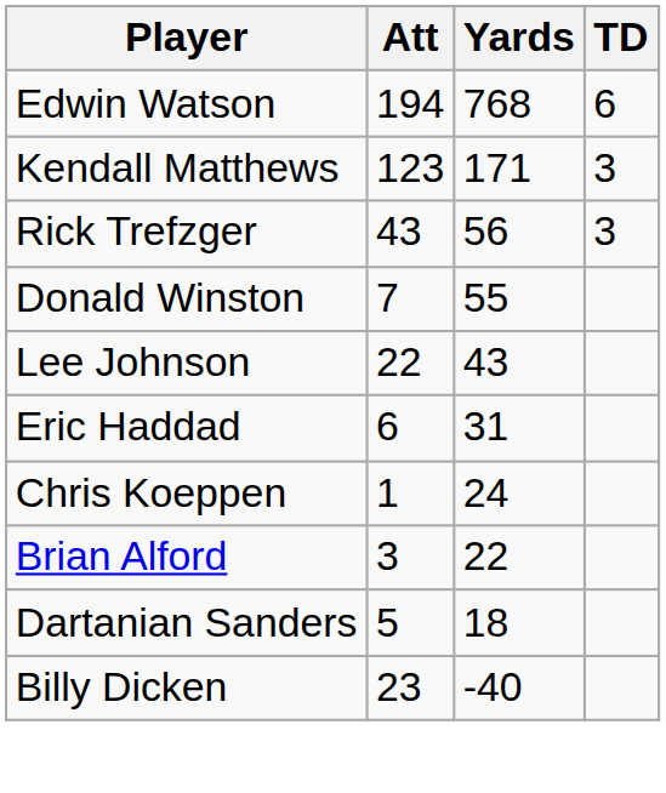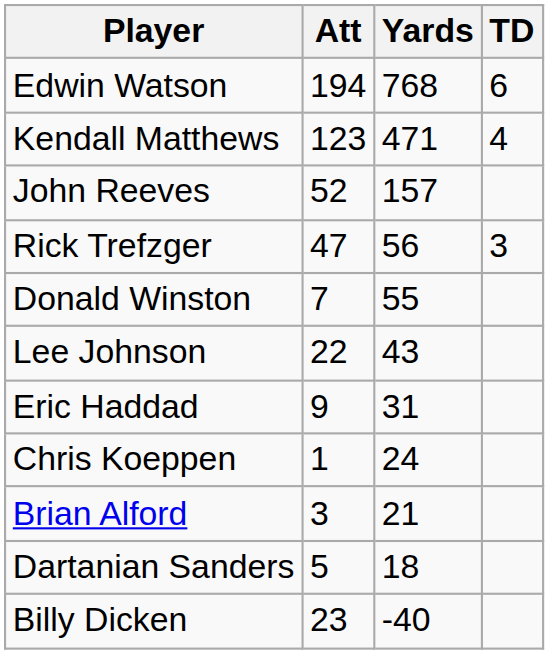 <table class="wikitable">
 <tr>
 <th>Player</th>
 <th>Att</th>
 <th>Yards</th>
 <th>TD</th>
 </tr>
 <tr>
 <td>Edwin Watson</td>
 <td>194</td>
 <td>768</td>
 <td>6</td>
 </tr>
 <tr>
 <td>Kendall Matthews</td>
 <td>123</td>
-<td>171</td>
-<td>3</td>
+<td>471</td>
+<td>4</td>
+</tr>
+<tr>
+<td>John Reeves</td>
+<td>52</td>
+<td>157</td>
+<td></td>
 </tr>
 <tr>
 <td>Rick Trefzger</td>
-<td>43</td>
+<td>47</td>
 <td>56</td>
 <td>3</td>
 </tr>
 <tr>
 <td>Donald Winston</td>
 <td>7</td>
 <td>55</td>
 <td></td>
 </tr>
 <tr>
 <td>Lee Johnson</td>
 <td>22</td>
 <td>43</td>
 <td></td>
 </tr>
 <tr>
 <td>Eric Haddad</td>
-<td>6</td>
+<td>9</td>
 <td>31</td>
 <td></td>
 </tr>
 <tr>
 <td>Chris Koeppen</td>
 <td>1</td>
 <td>24</td>
 <td></td>
 </tr>
 <tr>
 <td><a href='#'>Brian Alford</a></td>
 <td>3</td>
-<td>22</td>
+<td>21</td>
 <td></td>
 </tr>
 <tr>
 <td>Dartanian Sanders</td>
 <td>5</td>
 <td>18</td>
 <td></td>
 </tr>
 <tr>
 <td>Billy Dicken</td>
 <td>23</td>
 <td>-40</td>
 <td></td>
 </tr>
 </table>
